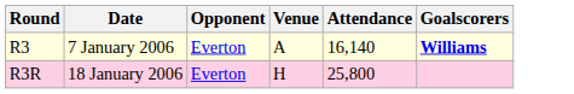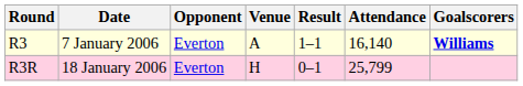 <table class="wikitable">
 <tr>
 <th>Round</th>
 <th>Date</th>
 <th>Opponent</th>
 <th>Venue</th>
+<th>Result</th>
 <th>Attendance</th>
 <th>Goalscorers</th>
 </tr>
 <tr style="background-color: #ffffdd;">
 <td>R3</td>
 <td>7 January 2006</td>
 <td><a href='#'>Everton</a></td>
 <td>A</td>
+<td>1–1</td>
 <td>16,140</td>
 <td><strong><a href='#'>Williams</a></strong></td>
 </tr>
 <tr style="background-color: #ffd0e3;">
 <td>R3R</td>
 <td>18 January 2006</td>
 <td><a href='#'>Everton</a></td>
 <td>H</td>
-<td>25,800</td>
+<td>0–1</td>
+<td>25,799</td>
 <td></td>
 </tr>
 </table>
